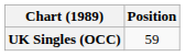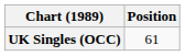 <table class="wikitable plainrowheaders" style="text-align:center">
 <tr>
 <th>Chart (1989)</th>
 <th>Position</th>
 </tr>
 <tr>
 <th scope="row">UK Singles (OCC)</th>
-<td>59</td>
+<td>61</td>
 </tr>
 </table>
